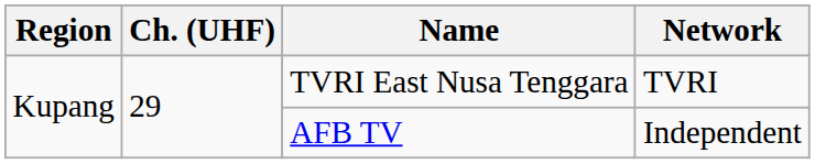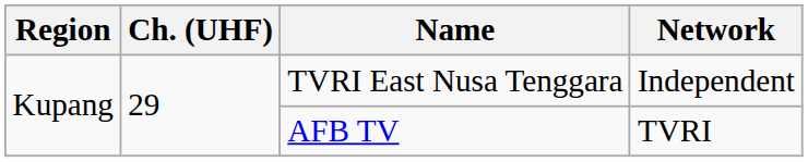 <table class="wikitable">
 <tr>
 <th>Region</th>
 <th>Ch. (UHF)</th>
 <th>Name</th>
 <th>Network</th>
 </tr>
 <tr>
 <td rowspan="2">Kupang</td>
 <td rowspan="2">29</td>
 <td>TVRI East Nusa Tenggara</td>
-<td>TVRI</td>
+<td>Independent</td>
 </tr>
 <tr>
 <td><a href='#'>AFB TV</a></td>
-<td>Independent</td>
+<td>TVRI</td>
 </tr>
 </table>
